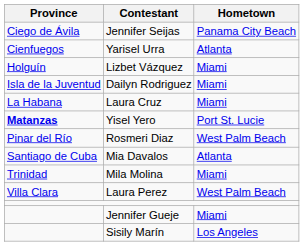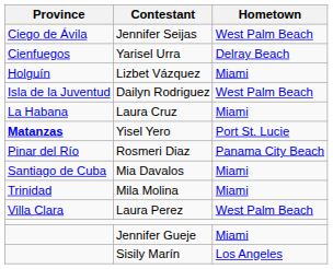 <table class="wikitable" style="font-size: 95%;">
 <tr>
 <th>Province</th>
 <th>Contestant</th>
 <th>Hometown</th>
 </tr>
 <tr>
 <td><a href='#'>Ciego de Ávila</a></td>
 <td>Jennifer Seijas</td>
-<td><a href='#'>Panama City Beach</a></td>
+<td><a href='#'>West Palm Beach</a></td>
 </tr>
 <tr>
 <td><a href='#'>Cienfuegos</a></td>
 <td>Yarisel Urra</td>
-<td><a href='#'>Atlanta</a></td>
+<td><a href='#'>Delray Beach</a></td>
 </tr>
 <tr>
 <td><a href='#'>Holguín</a></td>
 <td>Lizbet Vázquez</td>
 <td><a href='#'>Miami</a></td>
 </tr>
 <tr>
 <td><a href='#'>Isla de la Juventud</a></td>
 <td>Dailyn Rodriguez</td>
-<td><a href='#'>Miami</a></td>
+<td><a href='#'>West Palm Beach</a></td>
 </tr>
 <tr>
 <td><a href='#'>La Habana</a></td>
 <td>Laura Cruz</td>
 <td><a href='#'>Miami</a></td>
 </tr>
 <tr>
 <td><strong><a href='#'>Matanzas</a></strong></td>
 <td>Yisel Yero</td>
 <td><a href='#'>Port St. Lucie</a></td>
 </tr>
 <tr>
 <td><a href='#'>Pinar del Río</a></td>
 <td>Rosmeri Diaz</td>
-<td><a href='#'>West Palm Beach</a></td>
+<td><a href='#'>Panama City Beach</a></td>
 </tr>
 <tr>
 <td><a href='#'>Santiago de Cuba</a></td>
 <td>Mia Davalos</td>
-<td><a href='#'>Atlanta</a></td>
+<td><a href='#'>Miami</a></td>
 </tr>
 <tr>
 <td><a href='#'>Trinidad</a>  </td>
 <td>Mila Molina</td>
 <td><a href='#'>Miami</a></td>
 </tr>
 <tr>
 <td><a href='#'>Villa Clara</a></td>
 <td>Laura Perez</td>
 <td><a href='#'>West Palm Beach</a></td>
 </tr>
 <tr>
 <td colspan=3></td>
 </tr>
 <tr>
 <td></td>
 <td>Jennifer Gueje</td>
 <td><a href='#'>Miami</a></td>
 </tr>
 <tr>
 <td></td>
 <td>Sisily Marín</td>
 <td><a href='#'>Los Angeles</a></td>
 </tr>
 </table>
